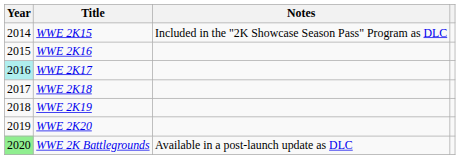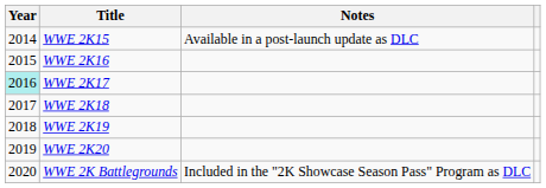 <table class="wikitable sortable plainrowheaders">
 <tr>
 <th scope="col">Year</th>
 <th scope="col">Title</th>
 <th scope="col" class="unsortable">Notes</th>
 <th scope="col" class="unsortable"></th>
 </tr>
 <tr>
 <td>2014</td>
 <td><em><a href='#'>WWE 2K15</a></em></td>
-<td>Included in the "2K Showcase Season Pass" Program as <a href='#'>DLC</a></td>
+<td>Available in a post-launch update as <a href='#'>DLC</a></td>
 <td></td>
 </tr>
 <tr>
 <td>2015</td>
 <td><em><a href='#'>WWE 2K16</a></em></td>
 <td></td>
 <td></td>
 </tr>
 <tr>
 <td style="background: paleturquoise;">2016</td>
 <td><em><a href='#'>WWE 2K17</a></em></td>
 <td></td>
 <td></td>
 </tr>
 <tr>
 <td>2017</td>
 <td><em><a href='#'>WWE 2K18</a></em></td>
 <td></td>
 <td></td>
 </tr>
 <tr>
 <td>2018</td>
 <td><em><a href='#'>WWE 2K19</a></em></td>
 <td></td>
 <td></td>
 </tr>
 <tr>
 <td>2019</td>
 <td><em><a href='#'>WWE 2K20</a></em></td>
 <td></td>
 <td></td>
 </tr>
 <tr>
-<td style="background: lightgreen;">2020</td>
+<td>2020</td>
 <td><em><a href='#'>WWE 2K Battlegrounds</a></em></td>
-<td>Available in a post-launch update as <a href='#'>DLC</a></td>
+<td>Included in the "2K Showcase Season Pass" Program as <a href='#'>DLC</a></td>
 <td></td>
 </tr>
 </table>
